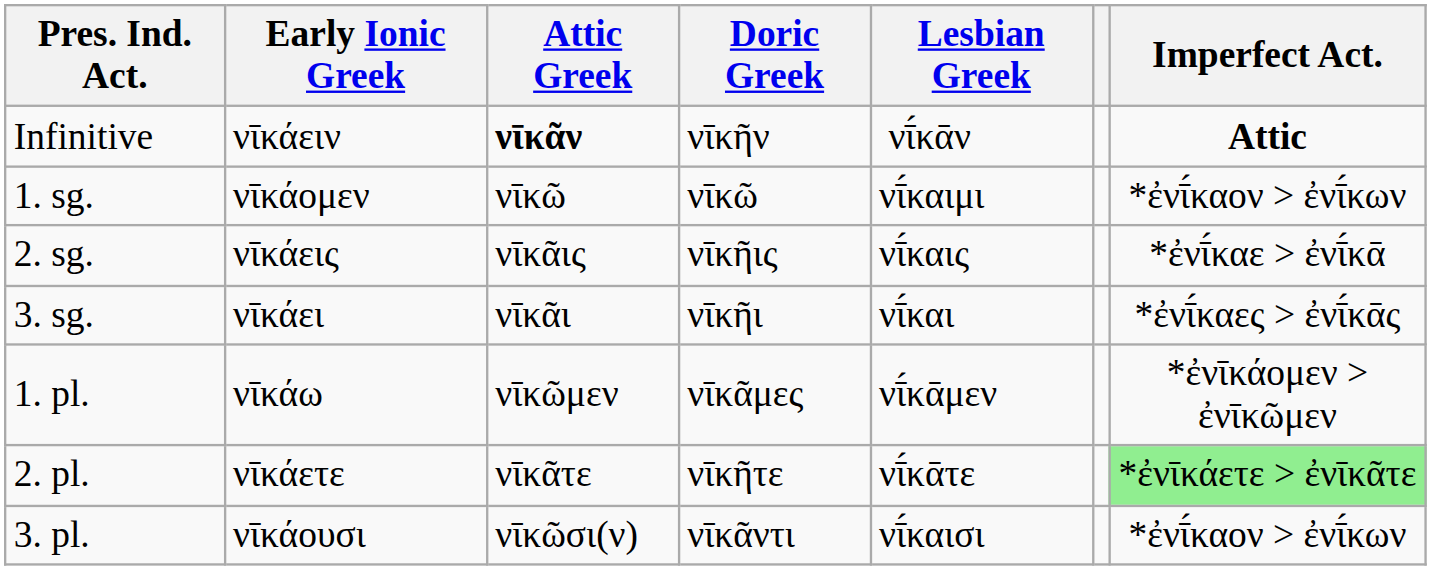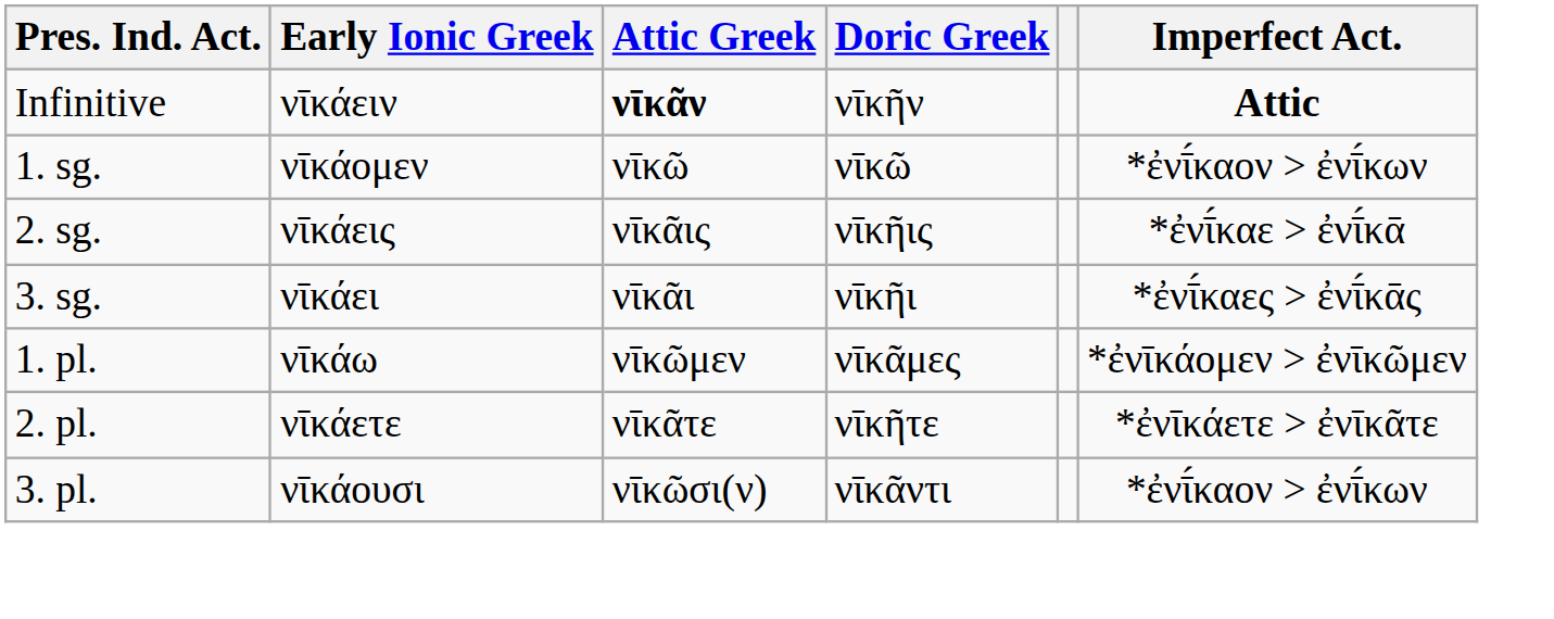 <table class="wikitable">
 <tr>
 <th>Pres. Ind. Act.</th>
 <th>Early <a href='#'>Ionic Greek</a></th>
 <th><a href='#'>Attic Greek</a></th>
 <th><a href='#'>Doric Greek</a></th>
-<th><a href='#'>Lesbian Greek</a></th>
 <th></th>
 <th>Imperfect Act.</th>
 </tr>
 <tr>
 <td>Infinitive</td>
 <td>νῑκάειν</td>
 <td><strong>νῑκᾶν</strong></td>
 <td>νῑκῆν</td>
-<td> νῑ́κᾱν</td>
 <td></td>
 <td style="text-align:center"><strong>Attic</strong></td>
 </tr>
 <tr>
 <td>1. sg.</td>
 <td>νῑκάομεν</td>
 <td>νῑκῶ</td>
 <td>νῑκῶ</td>
-<td>νῑ́καιμι</td>
 <td></td>
 <td style="text-align:center">*ἐνῑ́καον > ἐνῑ́κων</td>
 </tr>
 <tr>
 <td>2. sg.</td>
 <td>νῑκάεις</td>
 <td>νῑκᾶις</td>
 <td>νῑκῆις</td>
-<td>νῑ́καις</td>
 <td></td>
 <td style="text-align:center">*ἐνῑ́καε > ἐνῑ́κᾱ</td>
 </tr>
 <tr>
 <td>3. sg.</td>
 <td>νῑκάει</td>
 <td>νῑκᾶι</td>
 <td>νῑκῆι</td>
-<td>νῑ́και</td>
 <td></td>
 <td style="text-align:center">*ἐνῑ́καες > ἐνῑ́κᾱς</td>
 </tr>
 <tr>
 <td>1. pl.</td>
 <td>νῑκάω</td>
 <td>νῑκῶμεν</td>
 <td>νῑκᾶμες</td>
-<td>νῑ́κᾱμεν</td>
 <td></td>
 <td style="text-align:center">*ἐνῑκάομεν > ἐνῑκῶμεν</td>
 </tr>
 <tr>
 <td>2. pl.</td>
 <td>νῑκάετε</td>
 <td>νῑκᾶτε</td>
 <td>νῑκῆτε</td>
-<td>νῑ́κᾱτε</td>
 <td></td>
-<td style="background: lightgreen; text-align:center">*ἐνῑκάετε > ἐνῑκᾶτε</td>
+<td style="text-align:center">*ἐνῑκάετε > ἐνῑκᾶτε</td>
 </tr>
 <tr>
 <td>3. pl.</td>
 <td>νῑκάουσι</td>
 <td>νῑκῶσι(ν)</td>
 <td>νῑκᾶντι</td>
-<td>νῑ́καισι</td>
 <td></td>
 <td style="text-align:center">*ἐνῑ́καον > ἐνῑ́κων</td>
 </tr>
 </table>
